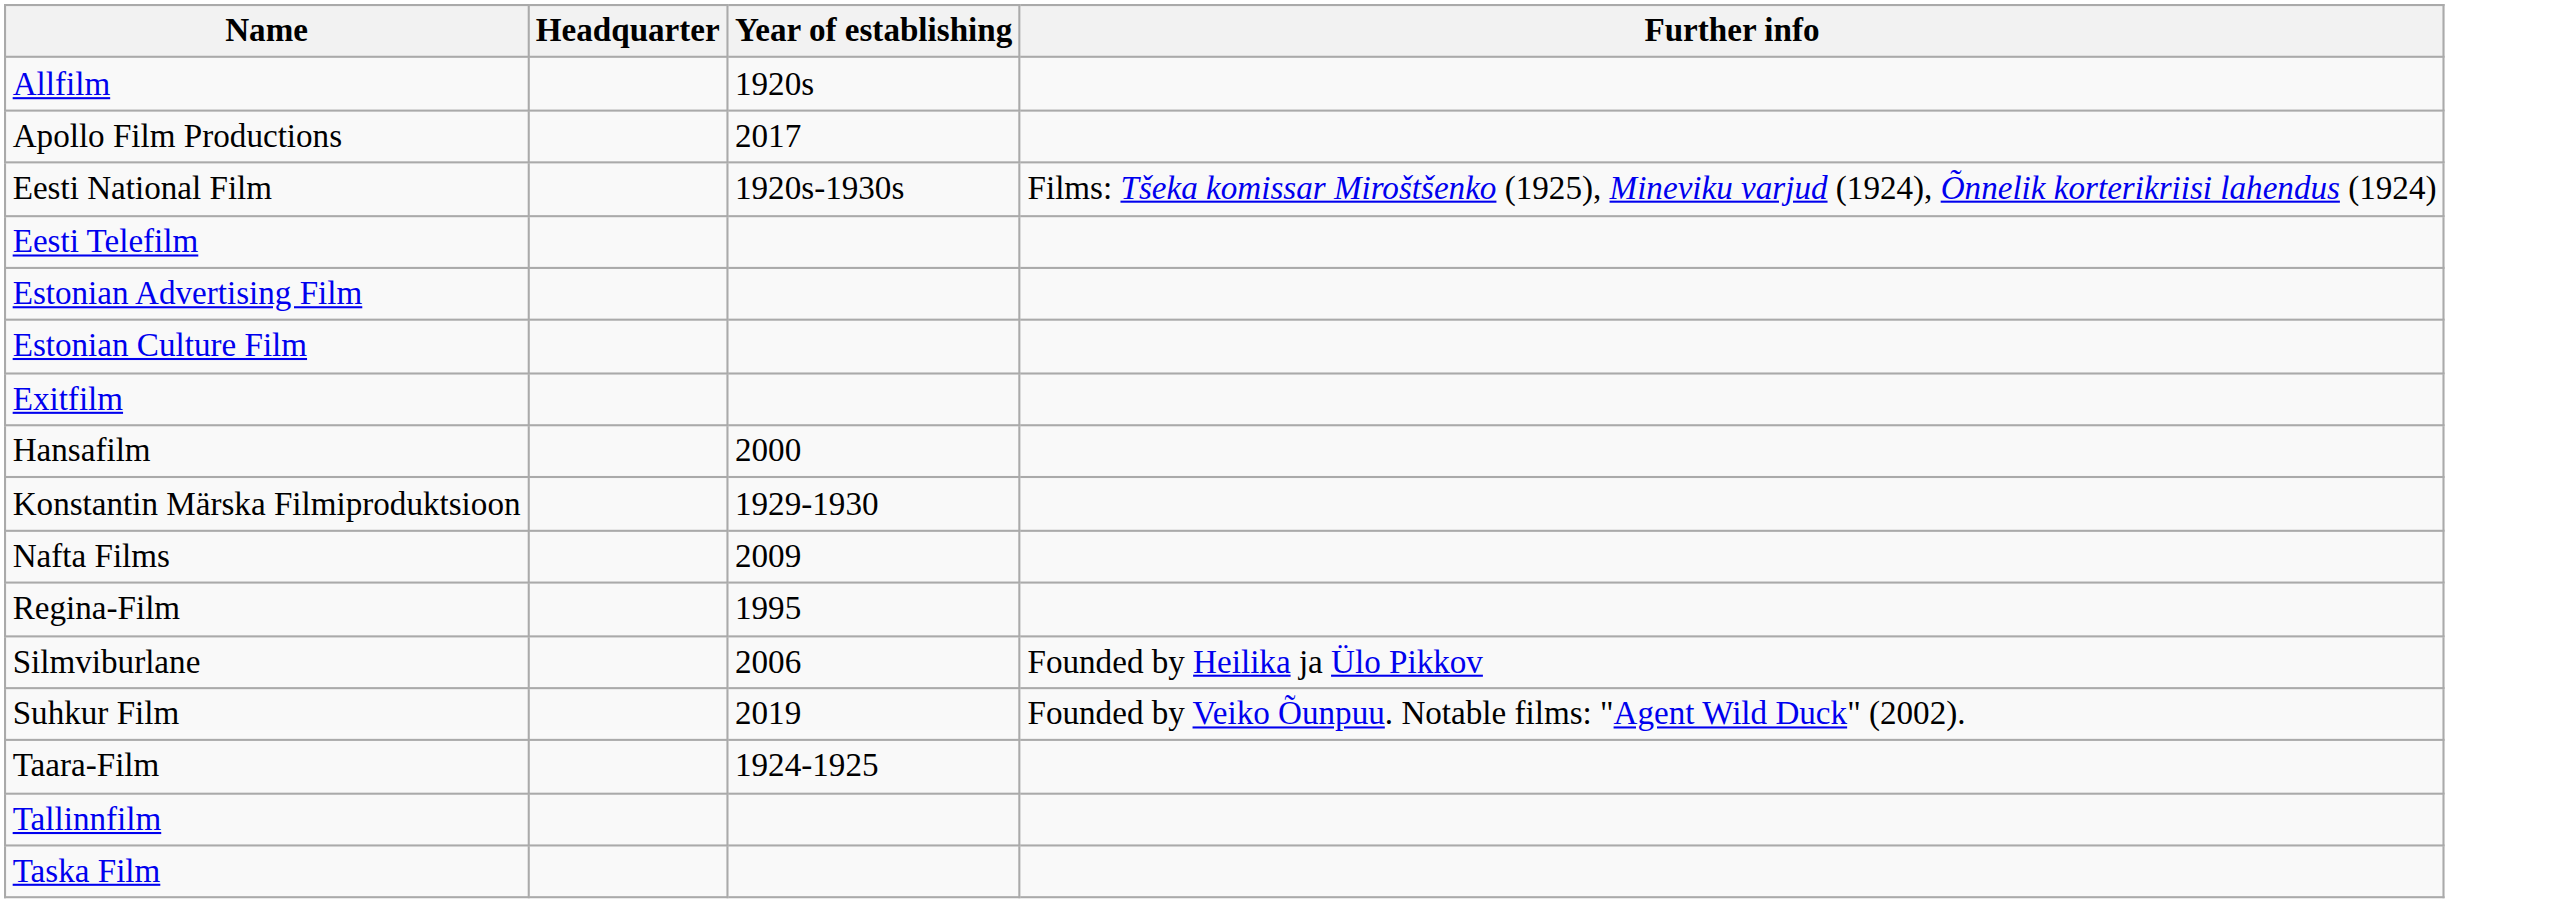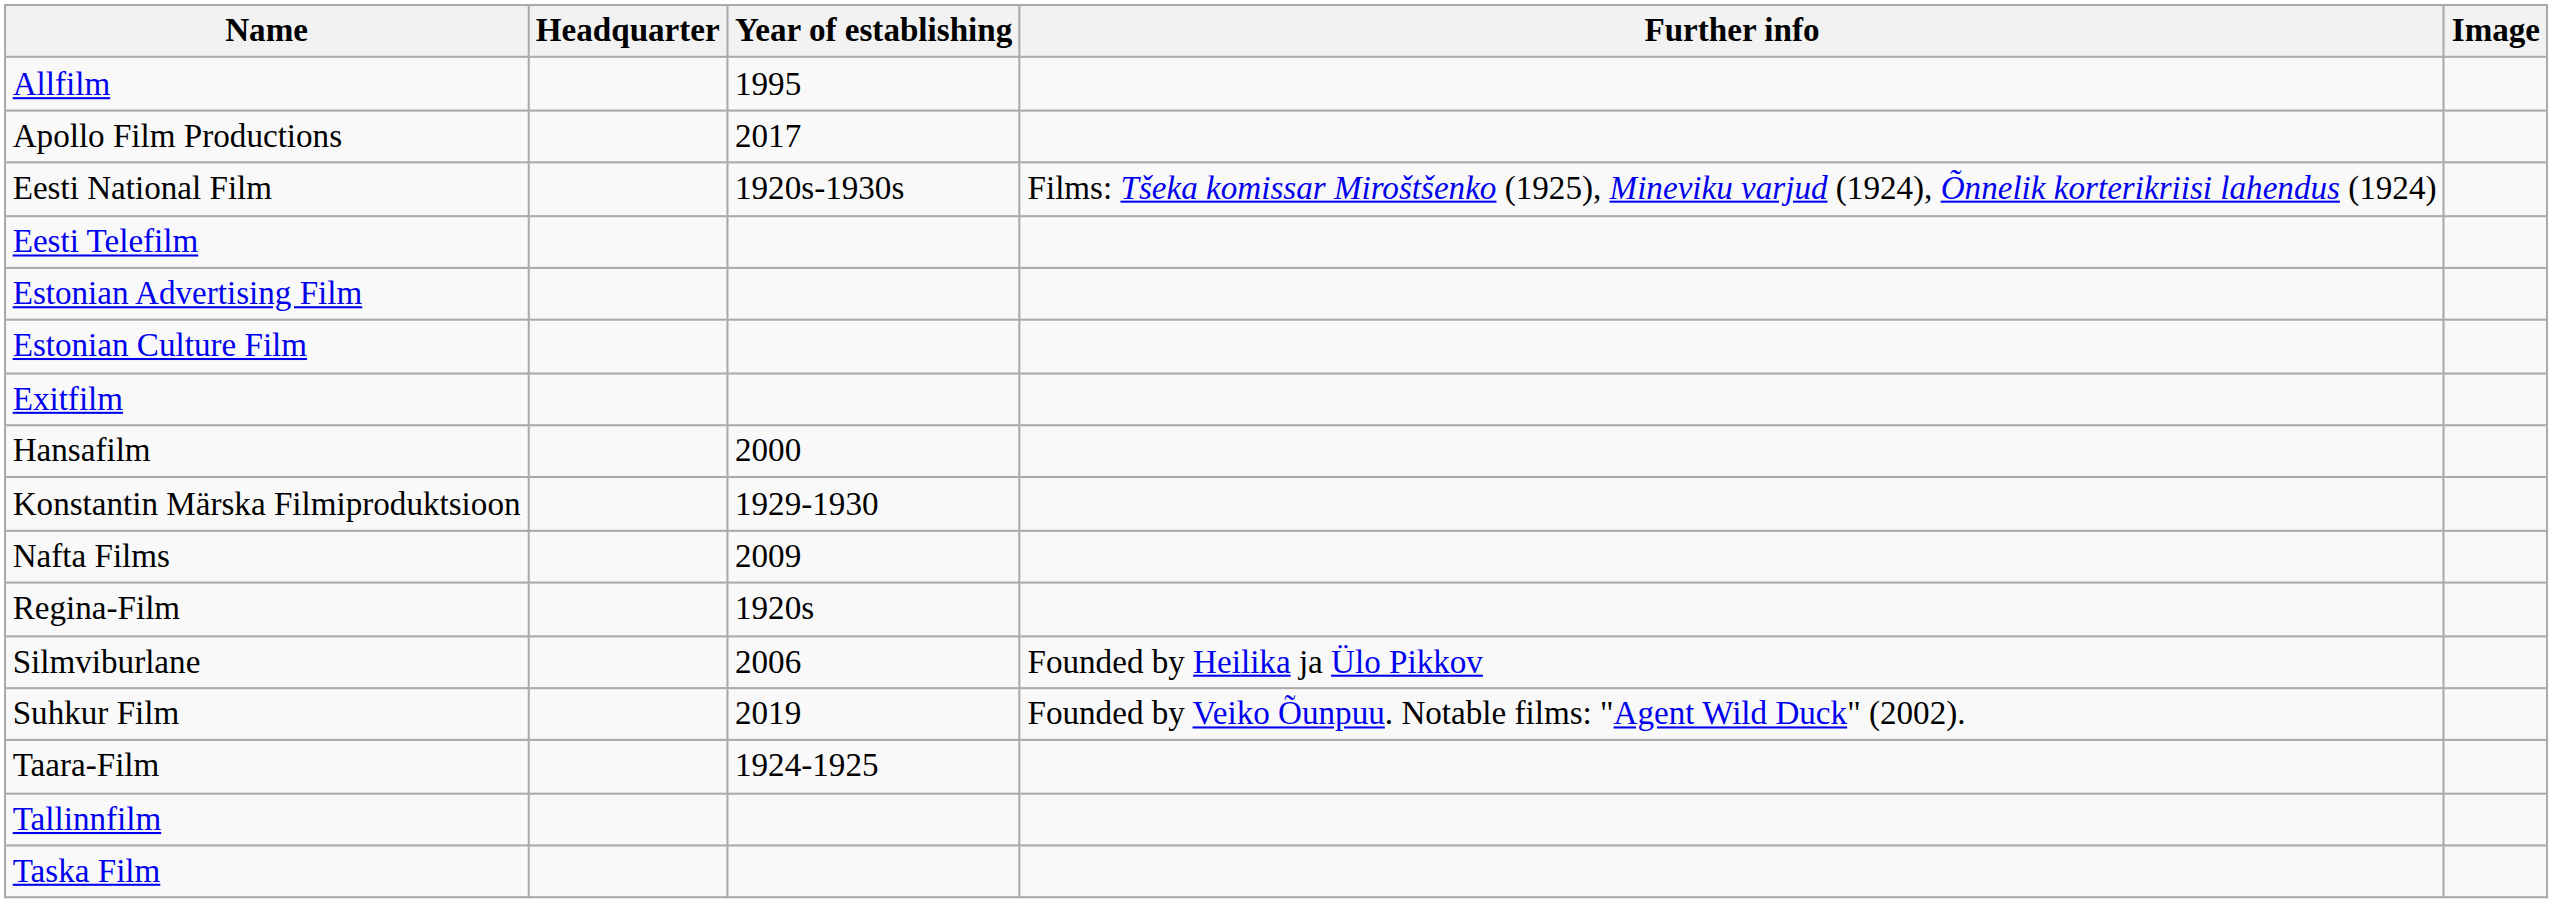 <table class="wikitable sortable">
 <tr>
 <th>Name</th>
 <th>Headquarter</th>
 <th>Year of establishing</th>
 <th>Further info</th>
+<th>Image</th>
 </tr>
 <tr>
 <td><a href='#'>Allfilm</a></td>
 <td></td>
-<td>1920s</td>
+<td>1995</td>
+<td></td>
 <td></td>
 </tr>
 <tr>
 <td>Apollo Film Productions</td>
 <td></td>
 <td>2017</td>
 <td></td>
+<td></td>
 </tr>
 <tr>
 <td>Eesti National Film</td>
 <td></td>
 <td>1920s-1930s</td>
 <td>Films: <em><a href='#'>Tšeka komissar Miroštšenko</a></em> (1925), <em><a href='#'>Mineviku varjud</a></em> (1924), <em><a href='#'>Õnnelik korterikriisi lahendus</a></em> (1924)</td>
+<td></td>
 </tr>
 <tr>
 <td><a href='#'>Eesti Telefilm</a></td>
+<td></td>
 <td></td>
 <td></td>
 <td></td>
 </tr>
 <tr>
 <td><a href='#'>Estonian Advertising Film</a></td>
 <td></td>
 <td></td>
 <td></td>
+<td></td>
 </tr>
 <tr>
 <td><a href='#'>Estonian Culture Film</a></td>
+<td></td>
 <td></td>
 <td></td>
 <td></td>
 </tr>
 <tr>
 <td><a href='#'>Exitfilm</a></td>
 <td></td>
 <td></td>
 <td></td>
+<td></td>
 </tr>
 <tr>
 <td>Hansafilm</td>
 <td></td>
 <td>2000</td>
+<td></td>
 <td></td>
 </tr>
 <tr>
 <td>Konstantin Märska Filmiproduktsioon</td>
 <td></td>
 <td>1929-1930</td>
 <td></td>
+<td></td>
 </tr>
 <tr>
 <td>Nafta Films</td>
 <td></td>
 <td>2009</td>
 <td></td>
+<td></td>
 </tr>
 <tr>
 <td>Regina-Film</td>
 <td></td>
-<td>1995</td>
+<td>1920s</td>
+<td></td>
 <td></td>
 </tr>
 <tr>
 <td>Silmviburlane</td>
 <td></td>
 <td>2006</td>
 <td>Founded by <a href='#'>Heilika</a> ja <a href='#'>Ülo Pikkov</a></td>
+<td></td>
 </tr>
 <tr>
 <td>Suhkur Film</td>
 <td></td>
 <td>2019</td>
 <td>Founded by <a href='#'>Veiko Õunpuu</a>. Notable films: "<a href='#'>Agent Wild Duck</a>" (2002).</td>
+<td></td>
 </tr>
 <tr>
 <td>Taara-Film</td>
 <td></td>
 <td>1924-1925</td>
 <td></td>
+<td></td>
 </tr>
 <tr>
 <td><a href='#'>Tallinnfilm</a></td>
+<td></td>
 <td></td>
 <td></td>
 <td></td>
 </tr>
 <tr>
 <td><a href='#'>Taska Film</a></td>
 <td></td>
 <td></td>
 <td></td>
+<td></td>
 </tr>
 </table>
